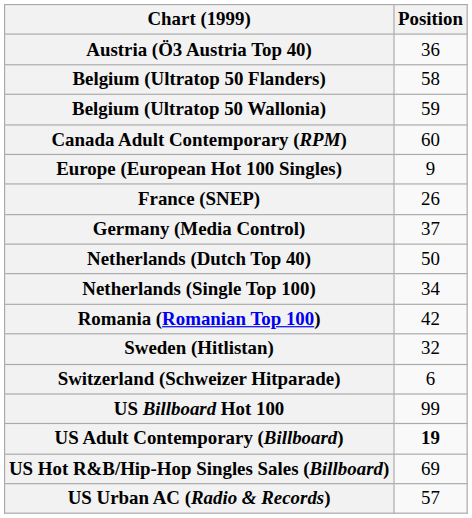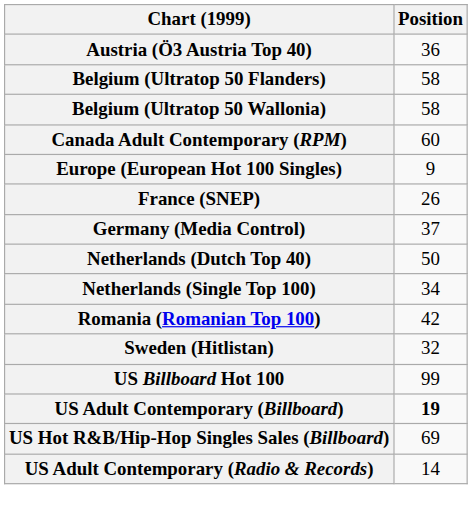 <table class="wikitable plainrowheaders sortable">
 <tr>
 <th>Chart (1999)</th>
 <th>Position</th>
 </tr>
 <tr>
 <th scope="row">Austria (Ö3 Austria Top 40)</th>
 <td style="text-align:center;">36</td>
 </tr>
 <tr>
 <th scope="row">Belgium (Ultratop 50 Flanders)</th>
 <td style="text-align:center;">58</td>
 </tr>
 <tr>
 <th scope="row">Belgium (Ultratop 50 Wallonia)</th>
-<td style="text-align:center;">59</td>
+<td style="text-align:center;">58</td>
 </tr>
 <tr>
 <th scope="row">Canada Adult Contemporary (<em>RPM</em>)</th>
 <td style="text-align:center;">60</td>
 </tr>
 <tr>
 <th scope="row">Europe (European Hot 100 Singles)</th>
 <td style="text-align:center;">9</td>
 </tr>
 <tr>
 <th scope="row">France (SNEP)</th>
 <td style="text-align:center;">26</td>
 </tr>
 <tr>
 <th scope="row">Germany (Media Control)</th>
 <td style="text-align:center;">37</td>
 </tr>
 <tr>
 <th scope="row">Netherlands (Dutch Top 40)</th>
 <td style="text-align:center;">50</td>
 </tr>
 <tr>
 <th scope="row">Netherlands (Single Top 100)</th>
 <td style="text-align:center;">34</td>
 </tr>
 <tr>
 <th scope="row">Romania (<a href='#'>Romanian Top 100</a>)</th>
 <td style="text-align:center;">42</td>
 </tr>
 <tr>
 <th scope="row">Sweden (Hitlistan)</th>
 <td style="text-align:center;">32</td>
 </tr>
 <tr>
-<th scope="row">Switzerland (Schweizer Hitparade)</th>
-<td style="text-align:center;">6</td>
-</tr>
-<tr>
 <th scope="row">US <em>Billboard</em> Hot 100</th>
 <td style="text-align:center;">99</td>
 </tr>
 <tr>
 <th scope="row">US Adult Contemporary (<em>Billboard</em>)</th>
 <td align="center"><strong>19</strong></td>
 </tr>
 <tr>
 <th scope="row">US Hot R&B/Hip-Hop Singles Sales (<em>Billboard</em>)</th>
 <td style="text-align:center;">69</td>
 </tr>
 <tr>
-<th scope="row">US Urban AC (<em>Radio & Records</em>)</th>
-<td style="text-align:center;">57</td>
+<th scope="row">US Adult Contemporary (<em>Radio & Records</em>)</th>
+<td style="text-align:center;">14</td>
 </tr>
 </table>
